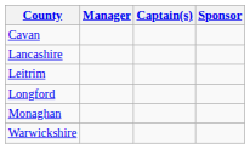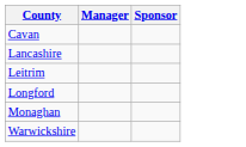 <table class="wikitable sortable" style="text-align:center">
 <tr>
 <th><a href='#'>County</a></th>
 <th><a href='#'>Manager</a></th>
-<th><a href='#'>Captain(s)</a></th>
 <th><a href='#'>Sponsor</a></th>
 </tr>
 <tr>
 <td style="text-align:left"> <a href='#'>Cavan</a></td>
-<td></td>
 <td></td>
 <td></td>
 </tr>
 <tr>
 <td style="text-align:left"> <a href='#'>Lancashire</a></td>
 <td></td>
 <td></td>
-<td></td>
 </tr>
 <tr>
 <td style="text-align:left"> <a href='#'>Leitrim</a></td>
-<td></td>
 <td></td>
 <td></td>
 </tr>
 <tr>
 <td style="text-align:left"> <a href='#'>Longford</a></td>
 <td></td>
 <td></td>
-<td></td>
 </tr>
 <tr>
 <td style="text-align:left"> <a href='#'>Monaghan</a></td>
-<td></td>
 <td></td>
 <td></td>
 </tr>
 <tr>
 <td style="text-align:left"> <a href='#'>Warwickshire</a></td>
 <td></td>
 <td></td>
-<td></td>
 </tr>
 </table>
